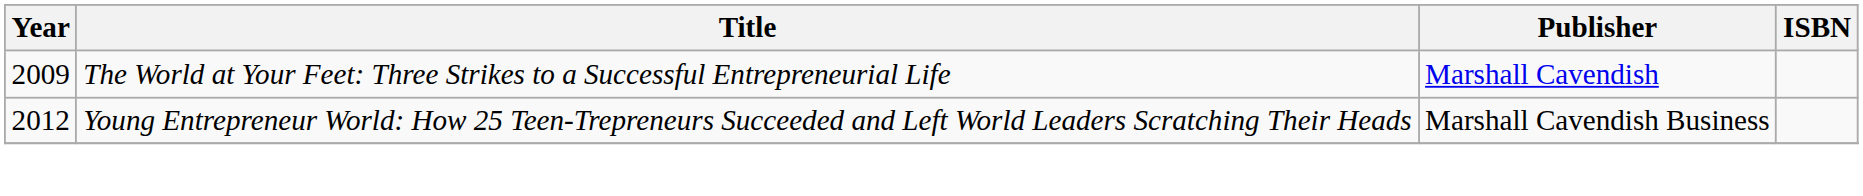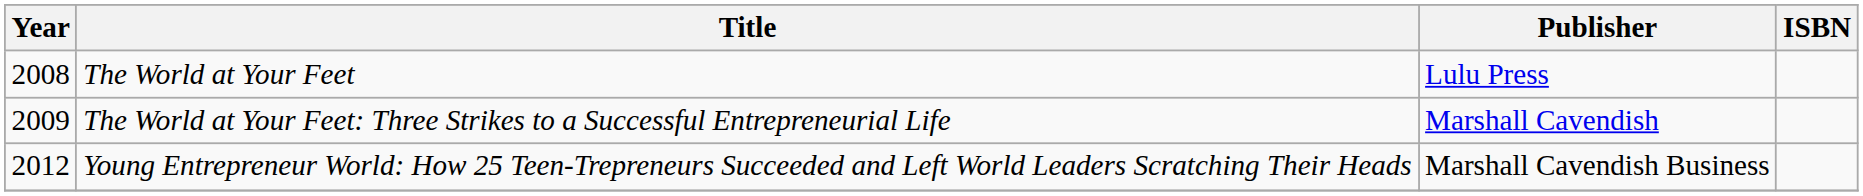 <table class="wikitable sortable">
 <tr>
 <th>Year</th>
 <th>Title</th>
 <th>Publisher</th>
 <th>ISBN</th>
+</tr>
+<tr>
+<td rowspan="1">2008</td>
+<td><em>The World at Your Feet</em></td>
+<td><a href='#'>Lulu Press</a></td>
+<td></td>
 </tr>
 <tr>
 <td rowspan="1">2009</td>
 <td><em>The World at Your Feet: Three Strikes to a Successful Entrepreneurial Life</em></td>
 <td><a href='#'>Marshall Cavendish</a></td>
 <td></td>
 </tr>
 <tr>
 <td rowspan="1">2012</td>
 <td><em>Young Entrepreneur World: How 25 Teen-Trepreneurs Succeeded and Left World Leaders Scratching Their Heads</em></td>
 <td>Marshall Cavendish Business</td>
 <td></td>
 </tr>
 <tr>
 </tr>
 </table>
